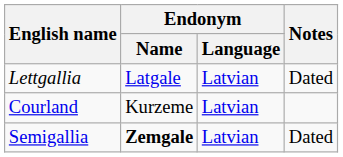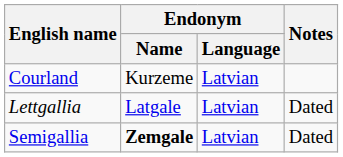 <table class="wikitable sortable mw-collapsible">
 <tr>
 <th rowspan="2">English name</th>
 <th colspan="2">Endonym</th>
 <th rowspan="2">Notes</th>
 </tr>
 <tr>
 <th>Name</th>
 <th>Language</th>
 </tr>
 <tr>
+<td><a href='#'>Courland</a></td>
+<td>Kurzeme</td>
+<td><a href='#'>Latvian</a></td>
+<td></td>
+</tr>
+<tr>
 <td><em>Lettgallia</em></td>
 <td><a href='#'>Latgale</a></td>
 <td><a href='#'>Latvian</a></td>
 <td>Dated</td>
-</tr>
-<tr>
-<td><a href='#'>Courland</a></td>
-<td>Kurzeme</td>
-<td><a href='#'>Latvian</a></td>
-<td></td>
 </tr>
 <tr>
 <td><a href='#'>Semigallia</a></td>
 <td><strong>Zemgale</strong></td>
 <td><a href='#'>Latvian</a></td>
 <td>Dated</td>
 </tr>
 </table>
